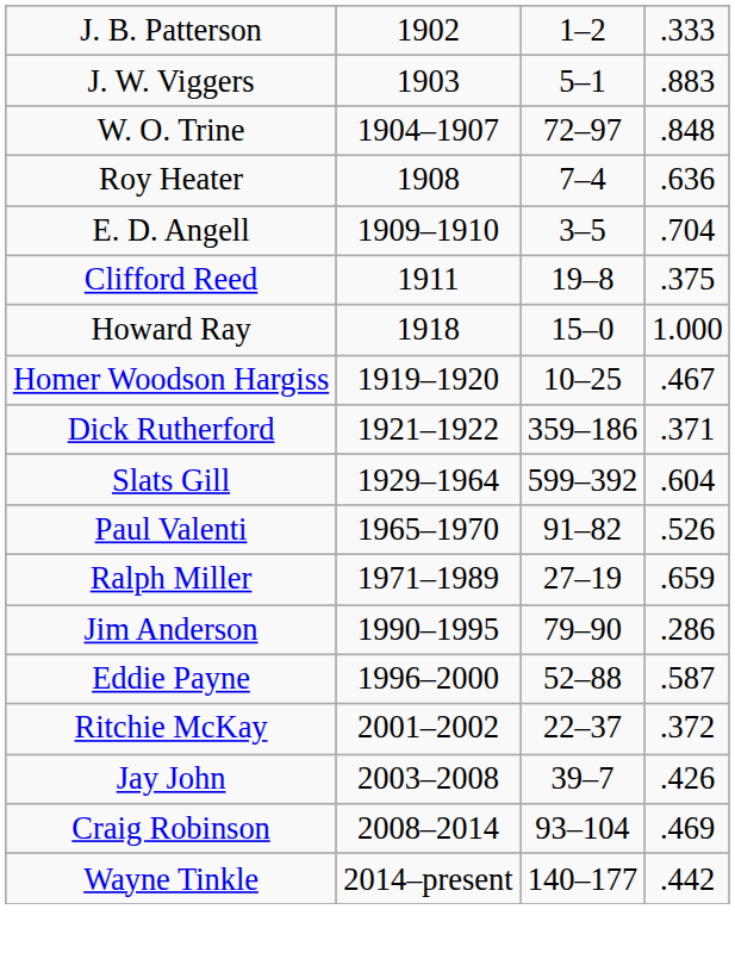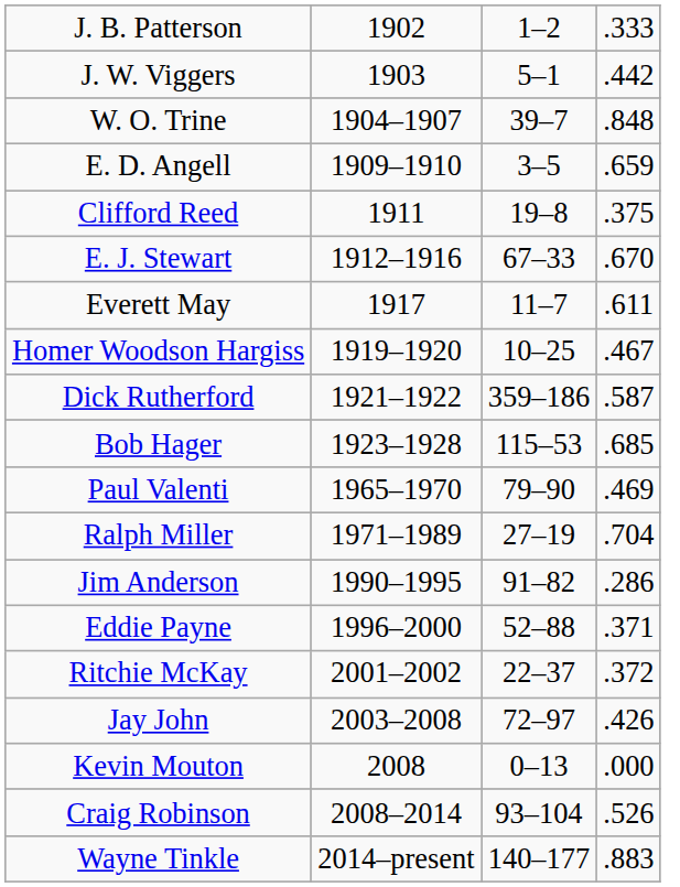 <table class="wikitable">
 <tr align="center">
 <td>J. B. Patterson</td>
 <td>1902</td>
 <td>1–2</td>
 <td>.333</td>
 </tr>
 <tr align="center">
 <td>J. W. Viggers</td>
 <td>1903</td>
 <td>5–1</td>
-<td>.883</td>
+<td>.442</td>
 </tr>
 <tr align="center">
 <td>W. O. Trine</td>
 <td>1904–1907</td>
-<td>72–97</td>
+<td>39–7</td>
 <td>.848</td>
-</tr>
-<tr align="center">
-<td>Roy Heater</td>
-<td>1908</td>
-<td>7–4</td>
-<td>.636</td>
 </tr>
 <tr align="center">
 <td>E. D. Angell</td>
 <td>1909–1910</td>
 <td>3–5</td>
-<td>.704</td>
+<td>.659</td>
 </tr>
 <tr align="center">
 <td><a href='#'>Clifford Reed</a></td>
 <td>1911</td>
 <td>19–8</td>
 <td>.375</td>
 </tr>
 <tr align="center">
-<td>Howard Ray</td>
-<td>1918</td>
-<td>15–0</td>
-<td>1.000</td>
+<td><a href='#'>E. J. Stewart</a></td>
+<td>1912–1916</td>
+<td>67–33</td>
+<td>.670</td>
+</tr>
+<tr align="center">
+<td>Everett May</td>
+<td>1917</td>
+<td>11–7</td>
+<td>.611</td>
 </tr>
 <tr align="center">
 <td><a href='#'>Homer Woodson Hargiss</a></td>
 <td>1919–1920</td>
 <td>10–25</td>
 <td>.467</td>
 </tr>
 <tr align="center">
 <td><a href='#'>Dick Rutherford</a></td>
 <td>1921–1922</td>
 <td>359–186</td>
-<td>.371</td>
+<td>.587</td>
 </tr>
 <tr align="center">
-<td><a href='#'>Slats Gill</a></td>
-<td>1929–1964</td>
-<td>599–392</td>
-<td>.604</td>
+<td><a href='#'>Bob Hager</a></td>
+<td>1923–1928</td>
+<td>115–53</td>
+<td>.685</td>
 </tr>
 <tr align="center">
 <td><a href='#'>Paul Valenti</a></td>
 <td>1965–1970</td>
-<td>91–82</td>
-<td>.526</td>
+<td>79–90</td>
+<td>.469</td>
 </tr>
 <tr align="center">
 <td><a href='#'>Ralph Miller</a></td>
 <td>1971–1989</td>
 <td>27–19</td>
-<td>.659</td>
+<td>.704</td>
 </tr>
 <tr align="center">
 <td><a href='#'>Jim Anderson</a></td>
 <td>1990–1995</td>
-<td>79–90</td>
+<td>91–82</td>
 <td>.286</td>
 </tr>
 <tr align="center">
 <td><a href='#'>Eddie Payne</a></td>
 <td>1996–2000</td>
 <td>52–88</td>
-<td>.587</td>
+<td>.371</td>
 </tr>
 <tr align="center">
 <td><a href='#'>Ritchie McKay</a></td>
 <td>2001–2002</td>
 <td>22–37</td>
 <td>.372</td>
 </tr>
 <tr align="center">
 <td><a href='#'>Jay John</a></td>
 <td>2003–2008</td>
-<td>39–7</td>
+<td>72–97</td>
 <td>.426</td>
+</tr>
+<tr align="center">
+<td><a href='#'>Kevin Mouton</a> </td>
+<td>2008</td>
+<td>0–13</td>
+<td>.000</td>
 </tr>
 <tr align="center">
 <td><a href='#'>Craig Robinson</a></td>
 <td>2008–2014</td>
 <td>93–104</td>
-<td>.469</td>
+<td>.526</td>
 </tr>
 <tr align="center">
 <td><a href='#'>Wayne Tinkle</a></td>
 <td>2014–present</td>
 <td>140–177</td>
-<td>.442</td>
+<td>.883</td>
 </tr>
 </table>
